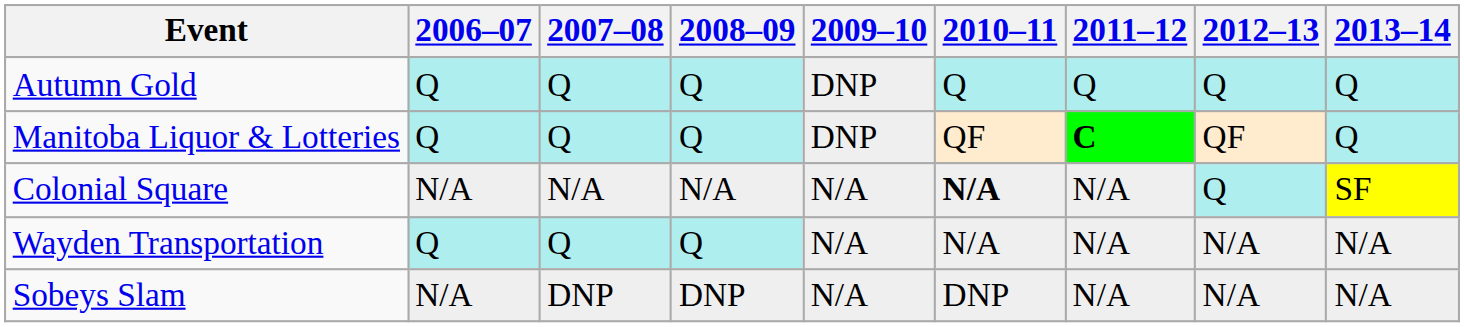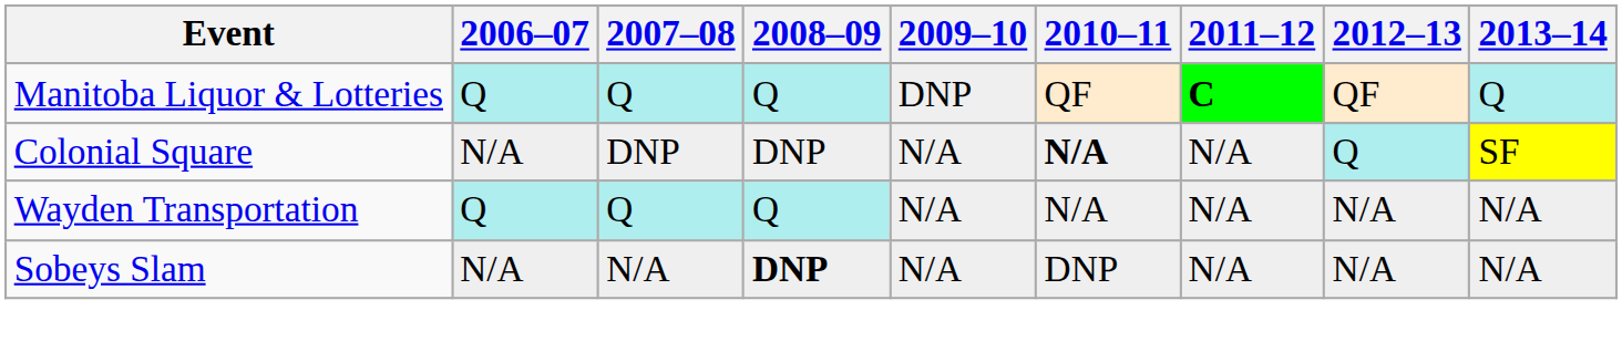 <table class="wikitable" border="1">
 <tr>
 <th>Event</th>
 <th><a href='#'>2006–07</a></th>
 <th><a href='#'>2007–08</a></th>
 <th><a href='#'>2008–09</a></th>
 <th><a href='#'>2009–10</a></th>
 <th><a href='#'>2010–11</a></th>
 <th><a href='#'>2011–12</a></th>
 <th><a href='#'>2012–13</a></th>
 <th><a href='#'>2013–14</a></th>
-</tr>
-<tr>
-<td><a href='#'>Autumn Gold</a></td>
-<td style="background:#afeeee;">Q</td>
-<td style="background:#afeeee;">Q</td>
-<td style="background:#afeeee;">Q</td>
-<td style="background:#EFEFEF;">DNP</td>
-<td style="background:#afeeee;">Q</td>
-<td style="background:#afeeee;">Q</td>
-<td style="background:#afeeee;">Q</td>
-<td style="background:#afeeee;">Q</td>
 </tr>
 <tr>
 <td><a href='#'>Manitoba Liquor & Lotteries</a></td>
 <td style="background:#afeeee;">Q</td>
 <td style="background:#afeeee;">Q</td>
 <td style="background:#afeeee;">Q</td>
 <td style="background:#EFEFEF;">DNP</td>
 <td style="background:#ffebcd;">QF</td>
 <td style="background:#00ff00;"><strong>C</strong></td>
 <td style="background:#ffebcd;">QF</td>
 <td style="background:#afeeee;">Q</td>
 </tr>
 <tr>
 <td><a href='#'>Colonial Square</a></td>
 <td style="background:#EFEFEF;">N/A</td>
-<td style="background:#EFEFEF;">N/A</td>
-<td style="background:#EFEFEF;">N/A</td>
+<td style="background:#EFEFEF;">DNP</td>
+<td style="background:#EFEFEF;">DNP</td>
 <td style="background:#EFEFEF;">N/A</td>
 <td style="background:#EFEFEF;"><strong>N/A</strong></td>
 <td style="background:#EFEFEF;">N/A</td>
 <td style="background:#afeeee;">Q</td>
 <td style="background:yellow;">SF</td>
 </tr>
 <tr>
 <td><a href='#'>Wayden Transportation</a></td>
 <td style="background:#afeeee;">Q</td>
 <td style="background:#afeeee;">Q</td>
 <td style="background:#afeeee;">Q</td>
 <td style="background:#EFEFEF;">N/A</td>
 <td style="background:#EFEFEF;">N/A</td>
 <td style="background:#EFEFEF;">N/A</td>
 <td style="background:#EFEFEF;">N/A</td>
 <td style="background:#EFEFEF;">N/A</td>
 </tr>
 <tr>
 <td><a href='#'>Sobeys Slam</a></td>
 <td style="background:#EFEFEF;">N/A</td>
-<td style="background:#EFEFEF;">DNP</td>
-<td style="background:#EFEFEF;">DNP</td>
+<td style="background:#EFEFEF;">N/A</td>
+<td style="background:#EFEFEF;"><strong>DNP</strong></td>
 <td style="background:#EFEFEF;">N/A</td>
 <td style="background:#EFEFEF;">DNP</td>
 <td style="background:#EFEFEF;">N/A</td>
 <td style="background:#EFEFEF;">N/A</td>
 <td style="background:#EFEFEF;">N/A</td>
 </tr>
 </table>
